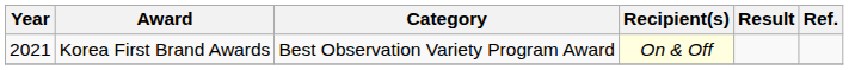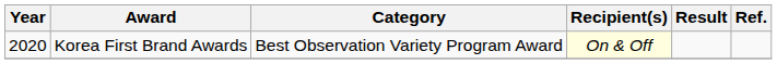 <table class="wikitable" style="text-align:center">
 <tr>
 <th>Year</th>
 <th>Award</th>
 <th>Category</th>
 <th>Recipient(s)</th>
 <th>Result</th>
 <th>Ref.</th>
 </tr>
 <tr>
-<td>2021</td>
+<td>2020</td>
 <td>Korea First Brand Awards</td>
 <td>Best Observation Variety Program Award</td>
 <td style="background: lightyellow;"><em>On & Off</em></td>
 <td></td>
 <td></td>
 </tr>
 <tr>
 </tr>
 </table>
